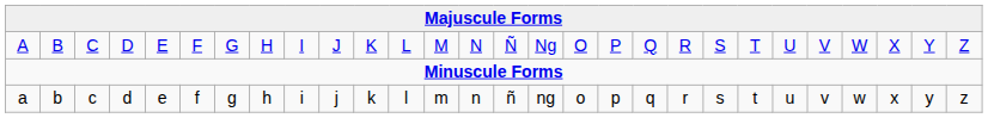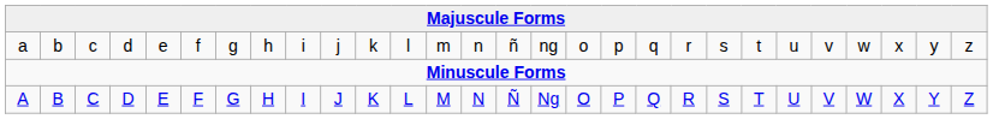 <table class="wikitable" style="border-collapse:collapse;">
 <tr>
 <td bgcolor="#EFEFEF" align="center" colspan="28"><strong><a href='#'>Majuscule Forms</a></strong></td>
+</tr>
+<tr>
+<td align="center">a</td>
+<td align="center">b</td>
+<td align="center">c</td>
+<td align="center">d</td>
+<td align="center">e</td>
+<td align="center">f</td>
+<td align="center">g</td>
+<td align="center">h</td>
+<td align="center">i</td>
+<td align="center">j</td>
+<td align="center">k</td>
+<td align="center">l</td>
+<td align="center">m</td>
+<td align="center">n</td>
+<td align="center">ñ</td>
+<td align="center">ng</td>
+<td align="center">o</td>
+<td align="center">p</td>
+<td align="center">q</td>
+<td align="center">r</td>
+<td align="center">s</td>
+<td align="center">t</td>
+<td align="center">u</td>
+<td align="center">v</td>
+<td align="center">w</td>
+<td align="center">x</td>
+<td align="center">y</td>
+<td align="center">z</td>
+</tr>
+<tr>
+<td align="center" colspan="28"><strong><a href='#'>Minuscule Forms</a></strong></td>
 </tr>
 <tr>
 <td width=3% align="center"><a href='#'>A</a></td>
 <td width=3% align="center"><a href='#'>B</a></td>
 <td width=3% align="center"><a href='#'>C</a></td>
 <td width=3% align="center"><a href='#'>D</a></td>
 <td width=3% align="center"><a href='#'>E</a></td>
 <td width=3% align="center"><a href='#'>F</a></td>
 <td width=3% align="center"><a href='#'>G</a></td>
 <td width=3% align="center"><a href='#'>H</a></td>
 <td width=3% align="center"><a href='#'>I</a></td>
 <td width=3% align="center"><a href='#'>J</a></td>
 <td width=3% align="center"><a href='#'>K</a></td>
 <td width=3% align="center"><a href='#'>L</a></td>
 <td width=3% align="center"><a href='#'>M</a></td>
 <td width=3% align="center"><a href='#'>N</a></td>
 <td width=3% align="center"><a href='#'>Ñ</a></td>
 <td width=3% align="center"><a href='#'>Ng</a></td>
 <td width=3% align="center"><a href='#'>O</a></td>
 <td width=3% align="center"><a href='#'>P</a></td>
 <td width=3% align="center"><a href='#'>Q</a></td>
 <td width=3% align="center"><a href='#'>R</a></td>
 <td width=3% align="center"><a href='#'>S</a></td>
 <td width=3% align="center"><a href='#'>T</a></td>
 <td width=3% align="center"><a href='#'>U</a></td>
 <td width=3% align="center"><a href='#'>V</a></td>
 <td width=3% align="center"><a href='#'>W</a></td>
 <td width=3% align="center"><a href='#'>X</a></td>
 <td width=3% align="center"><a href='#'>Y</a></td>
 <td width=3% align="center"><a href='#'>Z</a></td>
 </tr>
-<tr>
-<td align="center" colspan="28"><strong><a href='#'>Minuscule Forms</a></strong></td>
-</tr>
-<tr>
-<td align="center">a</td>
-<td align="center">b</td>
-<td align="center">c</td>
-<td align="center">d</td>
-<td align="center">e</td>
-<td align="center">f</td>
-<td align="center">g</td>
-<td align="center">h</td>
-<td align="center">i</td>
-<td align="center">j</td>
-<td align="center">k</td>
-<td align="center">l</td>
-<td align="center">m</td>
-<td align="center">n</td>
-<td align="center">ñ</td>
-<td align="center">ng</td>
-<td align="center">o</td>
-<td align="center">p</td>
-<td align="center">q</td>
-<td align="center">r</td>
-<td align="center">s</td>
-<td align="center">t</td>
-<td align="center">u</td>
-<td align="center">v</td>
-<td align="center">w</td>
-<td align="center">x</td>
-<td align="center">y</td>
-<td align="center">z</td>
-</tr>
 </table>
